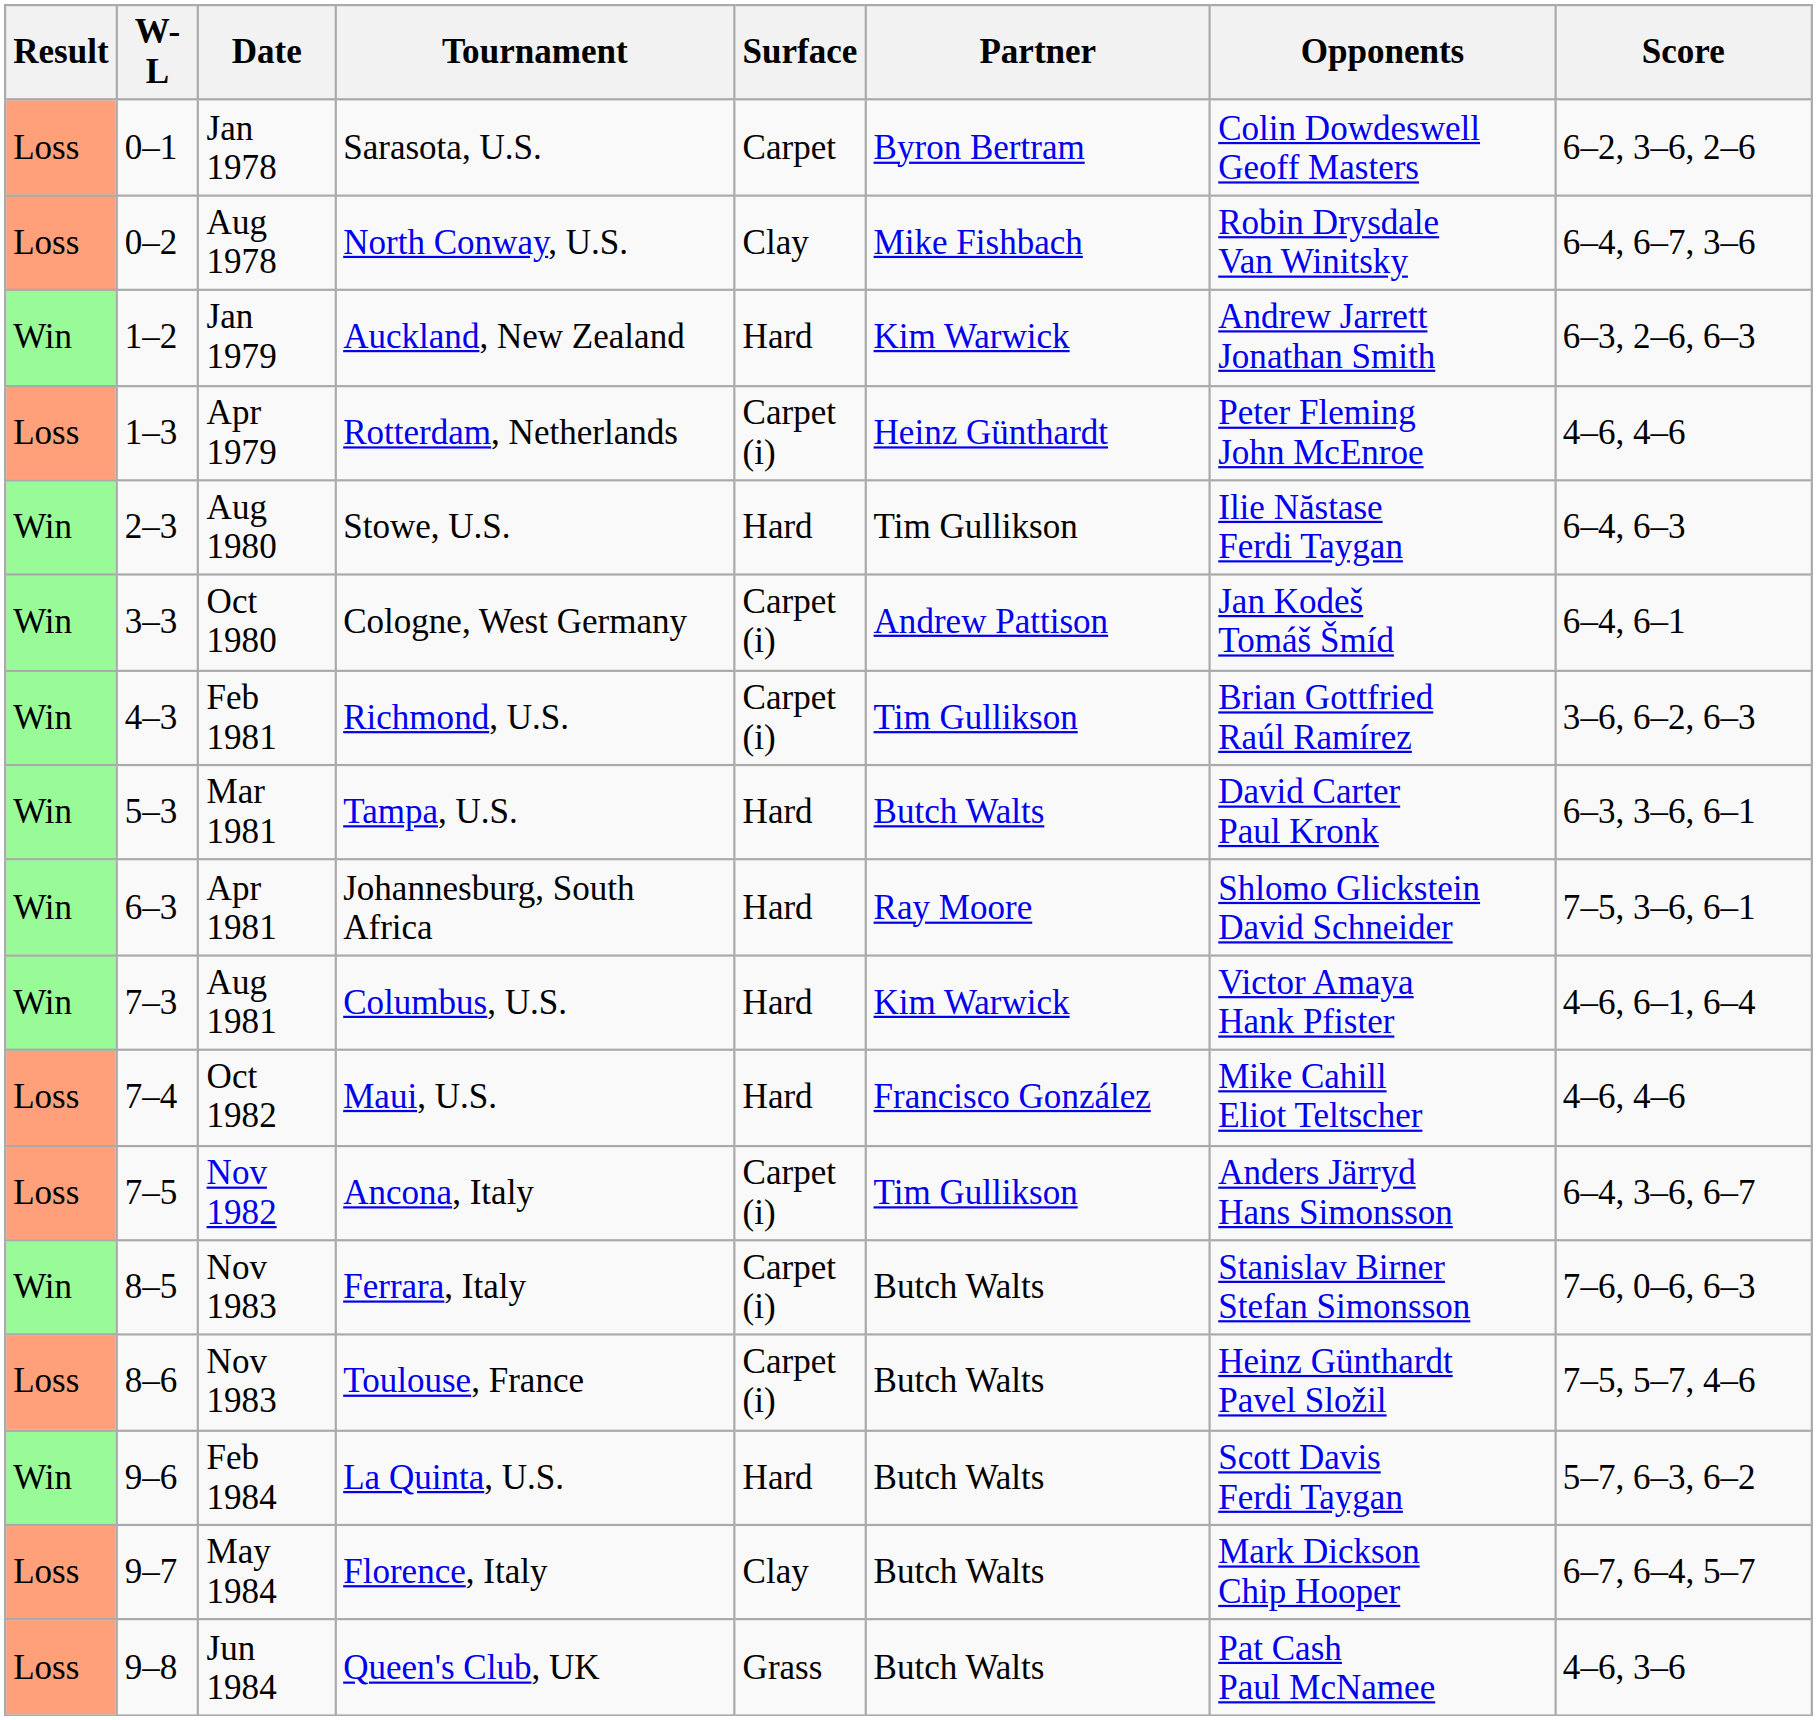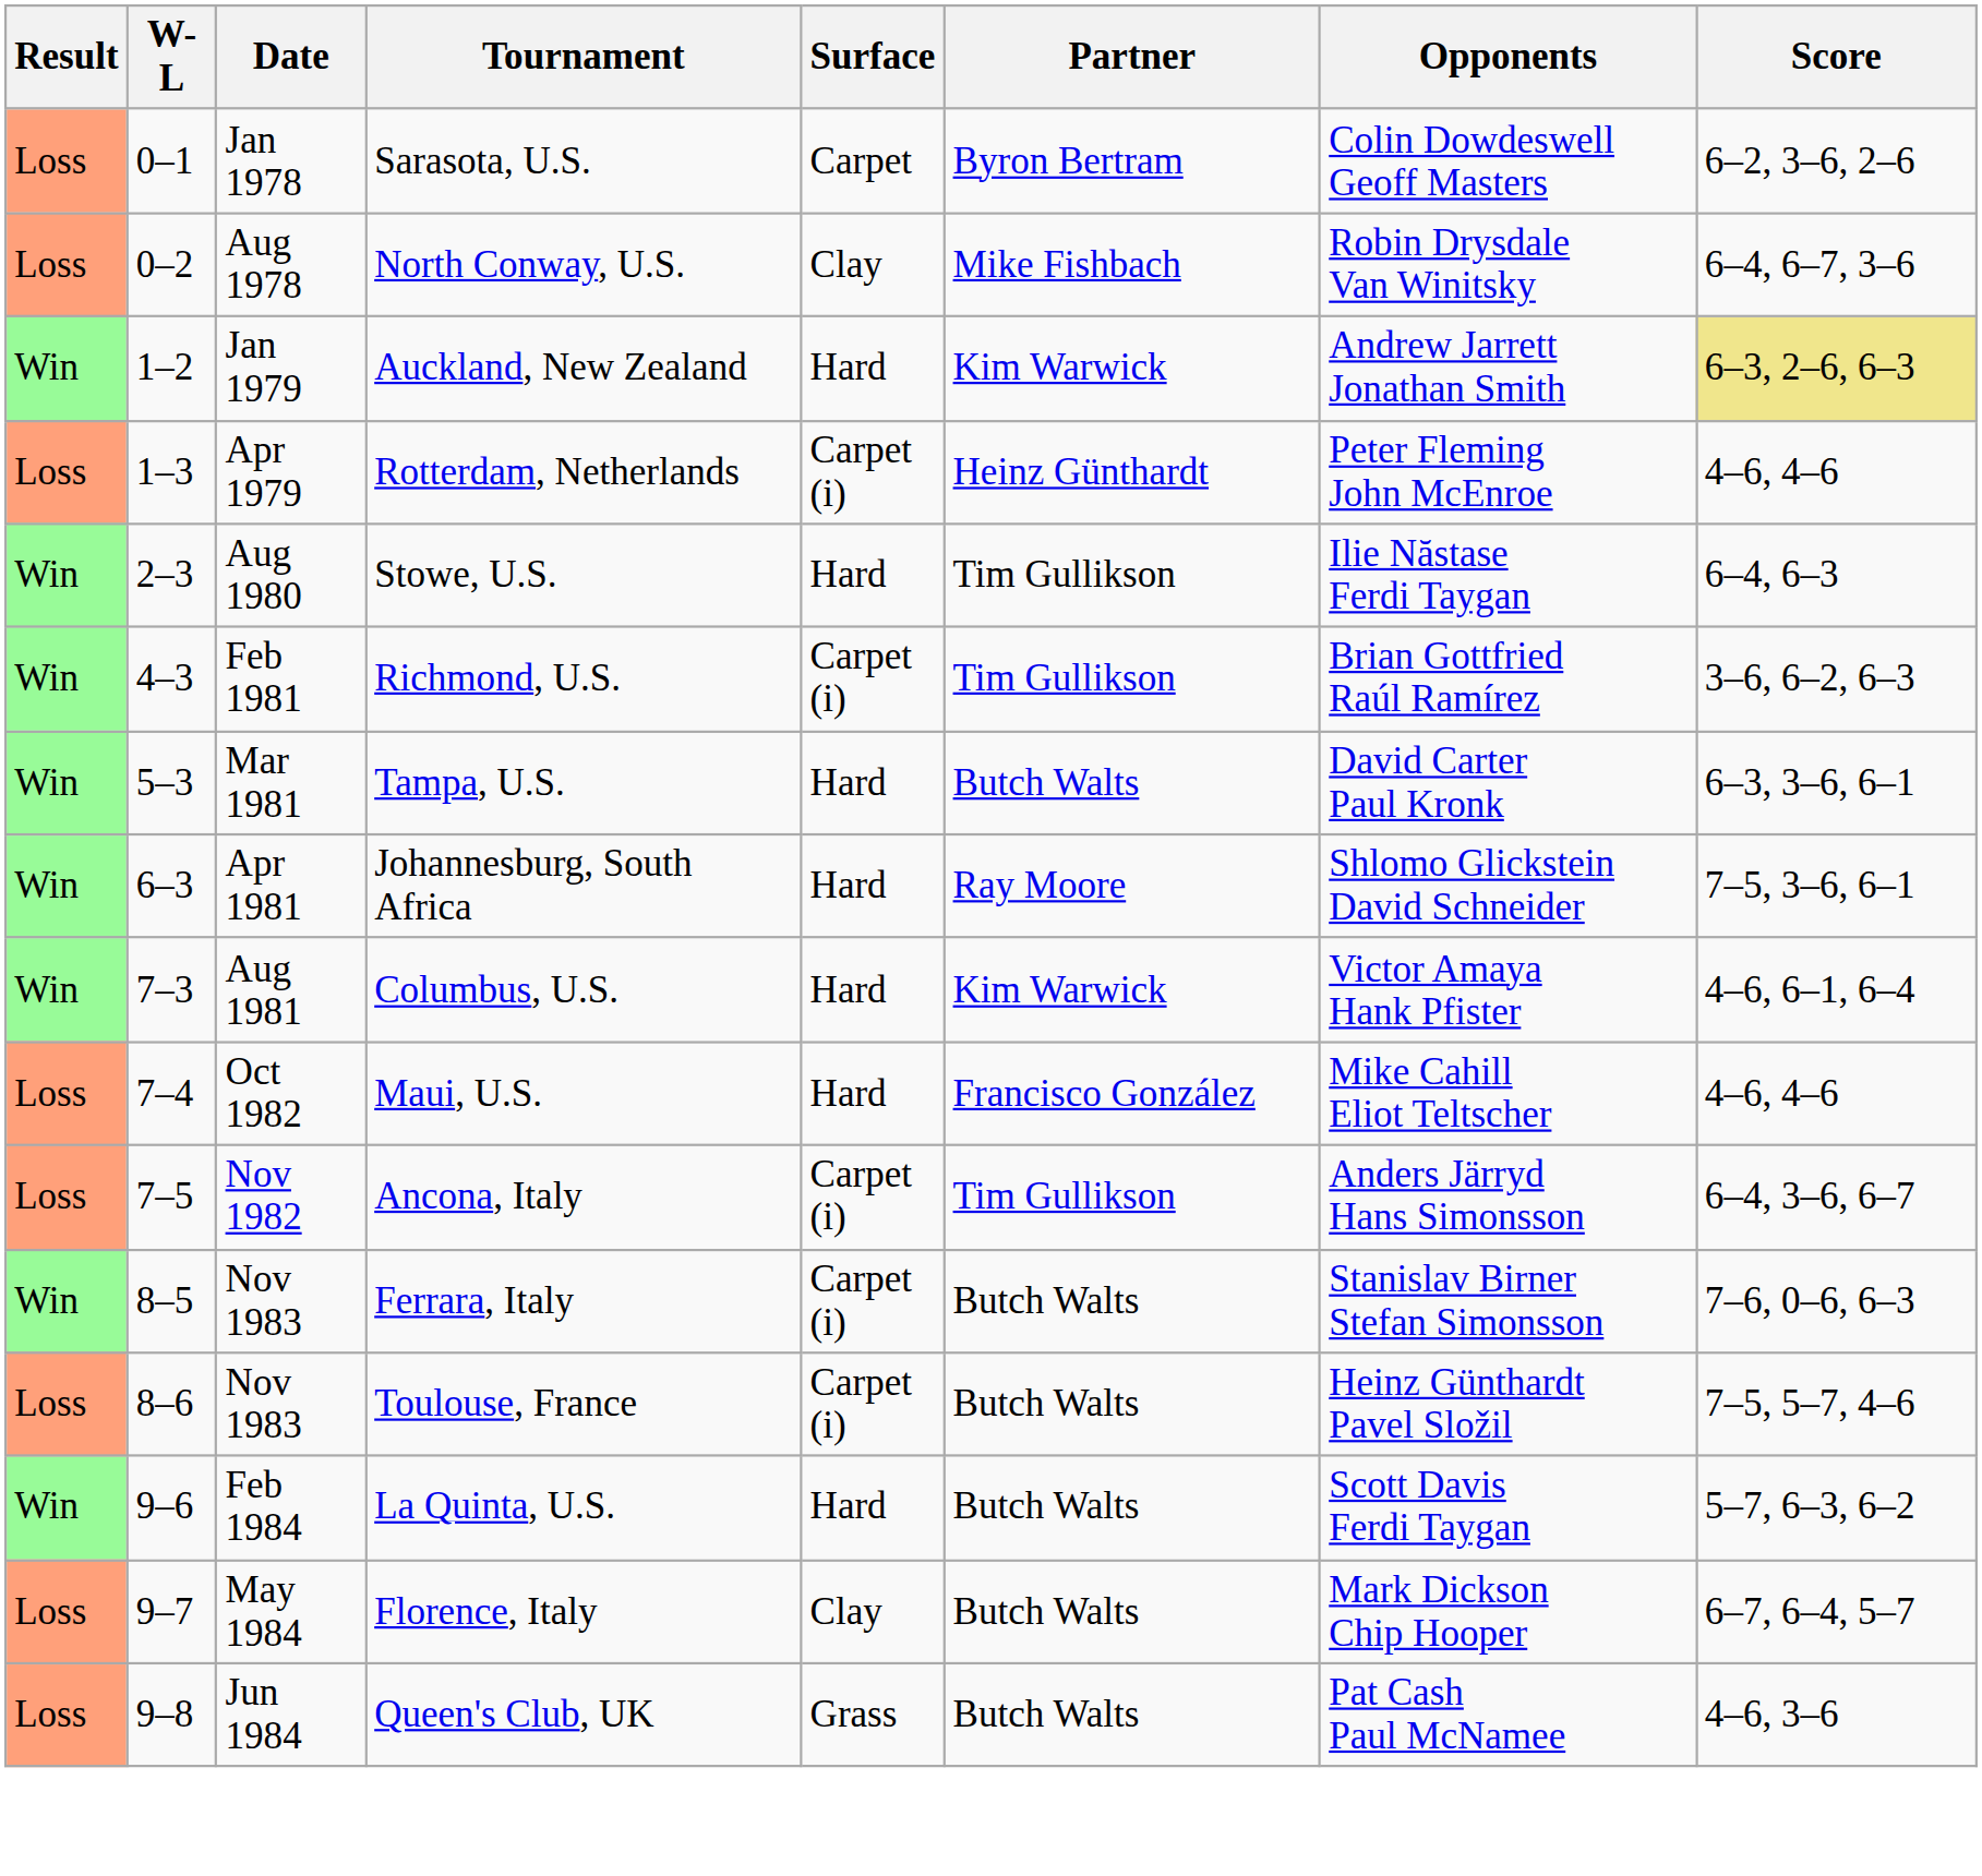 <table class="sortable wikitable">
 <tr>
 <th>Result</th>
 <th style="width:30px" class="unsortable">W-L</th>
 <th style="width:55px">Date</th>
 <th style="width:175px">Tournament</th>
 <th style="width:50px">Surface</th>
 <th style="width:150px">Partner</th>
 <th style="width:150px">Opponents</th>
 <th style="width:110px" class="unsortable">Score</th>
 </tr>
 <tr>
 <td style="background:#ffa07a;">Loss</td>
 <td>0–1</td>
 <td>Jan 1978</td>
 <td>Sarasota, U.S.</td>
 <td>Carpet</td>
 <td> <a href='#'>Byron Bertram</a></td>
 <td> <a href='#'>Colin Dowdeswell</a> <br>  <a href='#'>Geoff Masters</a></td>
 <td>6–2, 3–6, 2–6</td>
 </tr>
 <tr>
 <td style="background:#ffa07a;">Loss</td>
 <td>0–2</td>
 <td>Aug 1978</td>
 <td><a href='#'>North Conway</a>, U.S.</td>
 <td>Clay</td>
 <td> <a href='#'>Mike Fishbach</a></td>
 <td> <a href='#'>Robin Drysdale</a><br> <a href='#'>Van Winitsky</a></td>
 <td>6–4, 6–7, 3–6</td>
 </tr>
 <tr>
 <td style="background:#98fb98;">Win</td>
 <td>1–2</td>
 <td>Jan 1979</td>
 <td><a href='#'>Auckland</a>, New Zealand</td>
 <td>Hard</td>
 <td> <a href='#'>Kim Warwick</a></td>
 <td> <a href='#'>Andrew Jarrett</a> <br>  <a href='#'>Jonathan Smith</a></td>
-<td>6–3, 2–6, 6–3</td>
+<td style="background: khaki;">6–3, 2–6, 6–3</td>
 </tr>
 <tr>
 <td style="background:#ffa07a;">Loss</td>
 <td>1–3</td>
 <td>Apr 1979</td>
 <td><a href='#'>Rotterdam</a>, Netherlands</td>
 <td>Carpet (i)</td>
 <td> <a href='#'>Heinz Günthardt</a></td>
 <td> <a href='#'>Peter Fleming</a> <br>  <a href='#'>John McEnroe</a></td>
 <td>4–6, 4–6</td>
 </tr>
 <tr>
 <td style="background:#98fb98;">Win</td>
 <td>2–3</td>
 <td>Aug 1980</td>
 <td>Stowe, U.S.</td>
 <td>Hard</td>
 <td> Tim Gullikson</td>
 <td> <a href='#'>Ilie Năstase</a> <br>  <a href='#'>Ferdi Taygan</a></td>
 <td>6–4, 6–3</td>
-</tr>
-<tr>
-<td style="background:#98fb98;">Win</td>
-<td>3–3</td>
-<td>Oct 1980</td>
-<td>Cologne, West Germany</td>
-<td>Carpet (i)</td>
-<td> <a href='#'>Andrew Pattison</a></td>
-<td> <a href='#'>Jan Kodeš</a> <br>  <a href='#'>Tomáš Šmíd</a></td>
-<td>6–4, 6–1</td>
 </tr>
 <tr>
 <td style="background:#98fb98;">Win</td>
 <td>4–3</td>
 <td>Feb 1981</td>
 <td><a href='#'>Richmond</a>, U.S.</td>
 <td>Carpet (i)</td>
 <td> <a href='#'>Tim Gullikson</a></td>
 <td> <a href='#'>Brian Gottfried</a> <br>  <a href='#'>Raúl Ramírez</a></td>
 <td>3–6, 6–2, 6–3</td>
 </tr>
 <tr>
 <td style="background:#98fb98;">Win</td>
 <td>5–3</td>
 <td>Mar 1981</td>
 <td><a href='#'>Tampa</a>, U.S.</td>
 <td>Hard</td>
 <td> <a href='#'>Butch Walts</a></td>
 <td> <a href='#'>David Carter</a> <br>  <a href='#'>Paul Kronk</a></td>
 <td>6–3, 3–6, 6–1</td>
 </tr>
 <tr>
 <td style="background:#98fb98;">Win</td>
 <td>6–3</td>
 <td>Apr 1981</td>
 <td>Johannesburg, South Africa</td>
 <td>Hard</td>
 <td> <a href='#'>Ray Moore</a></td>
 <td> <a href='#'>Shlomo Glickstein</a> <br>  <a href='#'>David Schneider</a></td>
 <td>7–5, 3–6, 6–1</td>
 </tr>
 <tr>
 <td style="background:#98fb98;">Win</td>
 <td>7–3</td>
 <td>Aug 1981</td>
 <td><a href='#'>Columbus</a>, U.S.</td>
 <td>Hard</td>
 <td> <a href='#'>Kim Warwick</a></td>
 <td> <a href='#'>Victor Amaya</a> <br>  <a href='#'>Hank Pfister</a></td>
 <td>4–6, 6–1, 6–4</td>
 </tr>
 <tr>
 <td style="background:#ffa07a;">Loss</td>
 <td>7–4</td>
 <td>Oct 1982</td>
 <td><a href='#'>Maui</a>, U.S.</td>
 <td>Hard</td>
 <td> <a href='#'>Francisco González</a></td>
 <td> <a href='#'>Mike Cahill</a> <br>  <a href='#'>Eliot Teltscher</a></td>
 <td>4–6, 4–6</td>
 </tr>
 <tr>
 <td style="background:#ffa07a;">Loss</td>
 <td>7–5</td>
 <td><a href='#'>Nov 1982</a></td>
 <td><a href='#'>Ancona</a>, Italy</td>
 <td>Carpet (i)</td>
 <td> <a href='#'>Tim Gullikson</a></td>
 <td> <a href='#'>Anders Järryd</a> <br>  <a href='#'>Hans Simonsson</a></td>
 <td>6–4, 3–6, 6–7</td>
 </tr>
 <tr>
 <td style="background:#98fb98;">Win</td>
 <td>8–5</td>
 <td>Nov 1983</td>
 <td><a href='#'>Ferrara</a>, Italy</td>
 <td>Carpet (i)</td>
 <td> Butch Walts</td>
 <td> <a href='#'>Stanislav Birner</a> <br>  <a href='#'>Stefan Simonsson</a></td>
 <td>7–6, 0–6, 6–3</td>
 </tr>
 <tr>
 <td style="background:#ffa07a;">Loss</td>
 <td>8–6</td>
 <td>Nov 1983</td>
 <td><a href='#'>Toulouse</a>, France</td>
 <td>Carpet (i)</td>
 <td> Butch Walts</td>
 <td> <a href='#'>Heinz Günthardt</a> <br>  <a href='#'>Pavel Složil</a></td>
 <td>7–5, 5–7, 4–6</td>
 </tr>
 <tr>
 <td style="background:#98fb98;">Win</td>
 <td>9–6</td>
 <td>Feb 1984</td>
 <td><a href='#'>La Quinta</a>, U.S.</td>
 <td>Hard</td>
 <td> Butch Walts</td>
 <td> <a href='#'>Scott Davis</a> <br>  <a href='#'>Ferdi Taygan</a></td>
 <td>5–7, 6–3, 6–2</td>
 </tr>
 <tr>
 <td style="background:#ffa07a;">Loss</td>
 <td>9–7</td>
 <td>May 1984</td>
 <td><a href='#'>Florence</a>, Italy</td>
 <td>Clay</td>
 <td> Butch Walts</td>
 <td> <a href='#'>Mark Dickson</a> <br>  <a href='#'>Chip Hooper</a></td>
 <td>6–7, 6–4, 5–7</td>
 </tr>
 <tr>
 <td style="background:#ffa07a;">Loss</td>
 <td>9–8</td>
 <td>Jun 1984</td>
 <td><a href='#'>Queen's Club</a>, UK</td>
 <td>Grass</td>
 <td> Butch Walts</td>
 <td> <a href='#'>Pat Cash</a> <br>  <a href='#'>Paul McNamee</a></td>
 <td>4–6, 3–6</td>
 </tr>
 </table>
